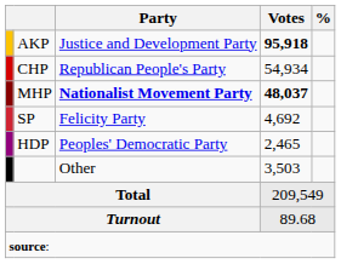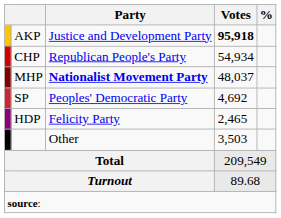 <table class="wikitable">
 <tr>
 <th colspan="2" align="center"></th>
 <th align="center">Party</th>
 <th align="center">Votes</th>
 <th align="center">%</th>
 </tr>
 <tr align="left">
 <td bgcolor="#FDC400" width="1"></td>
 <td>AKP</td>
 <td><a href='#'>Justice and Development Party</a></td>
 <td><strong>95,918</strong></td>
 <td><strong></strong></td>
 </tr>
 <tr align="left">
 <td bgcolor="#d50000" width="1"></td>
 <td>CHP</td>
 <td><a href='#'>Republican People's Party</a></td>
 <td>54,934</td>
 <td></td>
 </tr>
 <tr align="left">
 <td bgcolor="#870000" width="1"></td>
 <td>MHP</td>
 <td><strong><a href='#'>Nationalist Movement Party</a></strong></td>
-<td><strong>48,037</strong></td>
+<td>48,037</td>
 <td></td>
 </tr>
 <tr align="left">
 <td bgcolor="#D02433" width="1"></td>
 <td>SP</td>
-<td><a href='#'>Felicity Party</a></td>
+<td><a href='#'>Peoples' Democratic Party</a></td>
 <td>4,692</td>
 <td></td>
 </tr>
 <tr align="left">
 <td bgcolor="#91007B" width="1"></td>
 <td>HDP</td>
-<td><a href='#'>Peoples' Democratic Party</a></td>
+<td><a href='#'>Felicity Party</a></td>
 <td>2,465</td>
 <td></td>
 </tr>
 <tr align="left">
 <td bgcolor=" " width="1"></td>
 <td></td>
 <td>Other</td>
 <td>3,503</td>
 <td></td>
 </tr>
 <tr align="left" style="background-color:#E9E9E9">
 <th colspan="3" align="center"><strong>Total</strong></th>
 <td colspan="5" align="center">209,549</td>
 </tr>
 <tr align="left" style="background-color:#E9E9E9">
 <th colspan="3" align="center"><em>Turnout</em></th>
 <td colspan="5" align="center">89.68</td>
 </tr>
 <tr>
 <td colspan="9" align="left"><small><strong>source</strong>: </small></td>
 </tr>
 </table>
